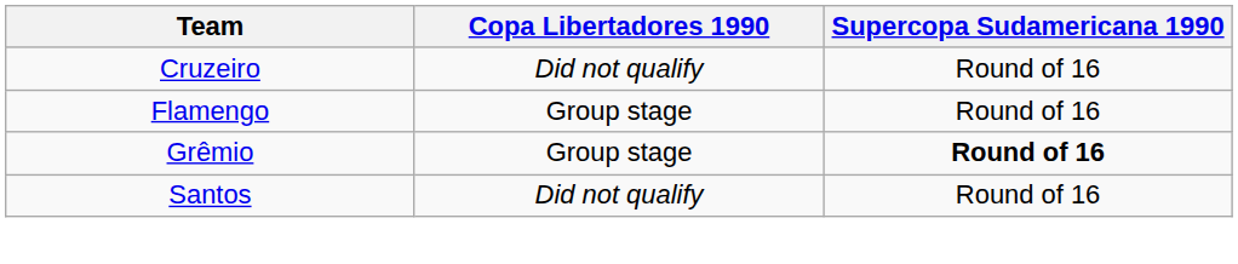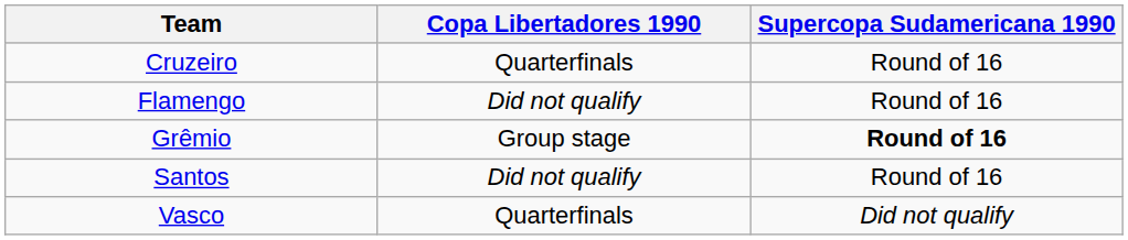 <table class="wikitable">
 <tr>
 <th width= 33%>Team</th>
 <th width= 33%><a href='#'>Copa Libertadores 1990</a></th>
 <th width= 33%><a href='#'>Supercopa Sudamericana 1990</a></th>
 </tr>
 <tr align="center">
 <td><a href='#'>Cruzeiro</a></td>
-<td><em>Did not qualify</em></td>
+<td>Quarterfinals</td>
 <td>Round of 16</td>
 </tr>
 <tr align="center">
 <td><a href='#'>Flamengo</a></td>
-<td>Group stage</td>
+<td><em>Did not qualify</em></td>
 <td>Round of 16</td>
 </tr>
 <tr align="center">
 <td><a href='#'>Grêmio</a></td>
 <td>Group stage</td>
 <td><strong>Round of 16</strong></td>
 </tr>
 <tr align="center">
 <td><a href='#'>Santos</a></td>
 <td><em>Did not qualify</em></td>
 <td>Round of 16</td>
 </tr>
+<tr align="center">
+<td><a href='#'>Vasco</a></td>
+<td>Quarterfinals</td>
+<td><em>Did not qualify</em></td>
+</tr>
 </table>
